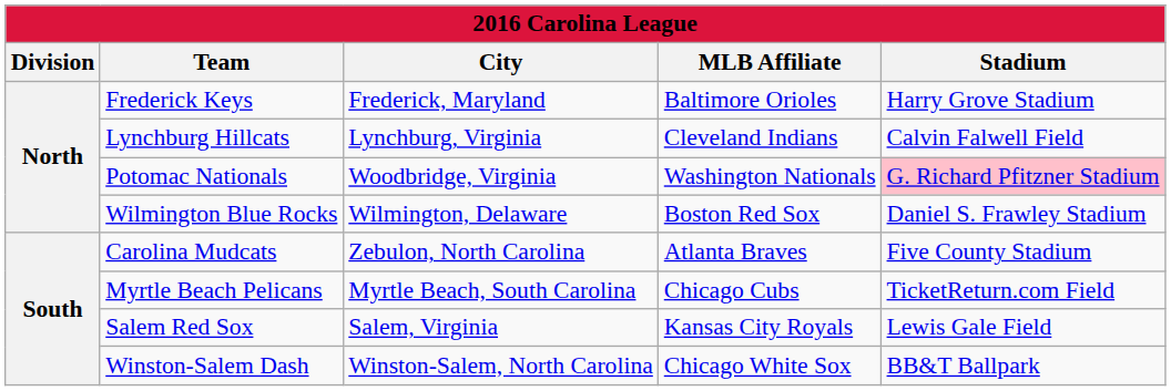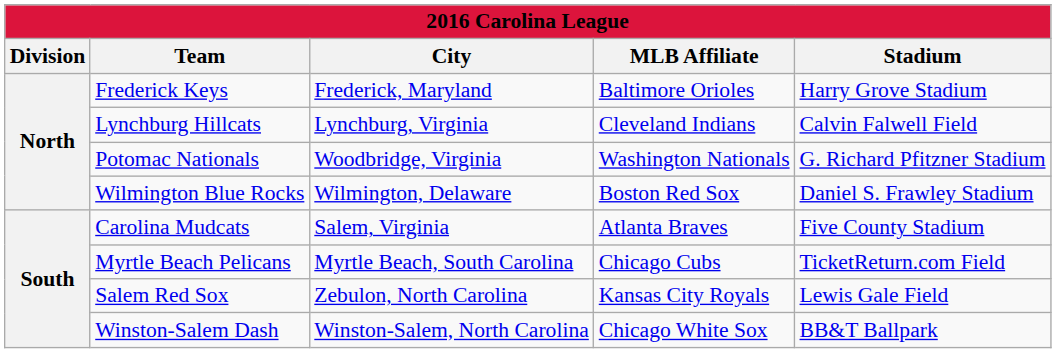 <table class="wikitable" style="width:auto">
 <tr>
 <td bgcolor="#DC143C" align="center" colspan="7"><strong><span>2016 Carolina League</span></strong></td>
 </tr>
 <tr>
 <th>Division</th>
 <th>Team</th>
 <th>City</th>
 <th>MLB Affiliate</th>
 <th>Stadium</th>
 </tr>
 <tr>
 <th rowspan="4">North</th>
 <td><a href='#'>Frederick Keys</a></td>
 <td><a href='#'>Frederick, Maryland</a></td>
 <td><a href='#'>Baltimore Orioles</a></td>
 <td><a href='#'>Harry Grove Stadium</a></td>
 </tr>
 <tr>
 <td><a href='#'>Lynchburg Hillcats</a></td>
 <td><a href='#'>Lynchburg, Virginia</a></td>
 <td><a href='#'>Cleveland Indians</a></td>
 <td><a href='#'>Calvin Falwell Field</a></td>
 </tr>
 <tr>
 <td><a href='#'>Potomac Nationals</a></td>
 <td><a href='#'>Woodbridge, Virginia</a></td>
 <td><a href='#'>Washington Nationals</a></td>
-<td style="background: pink;"><a href='#'>G. Richard Pfitzner Stadium</a></td>
+<td><a href='#'>G. Richard Pfitzner Stadium</a></td>
 </tr>
 <tr>
 <td><a href='#'>Wilmington Blue Rocks</a></td>
 <td><a href='#'>Wilmington, Delaware</a></td>
 <td><a href='#'>Boston Red Sox</a></td>
 <td><a href='#'>Daniel S. Frawley Stadium</a></td>
 </tr>
 <tr>
 <th rowspan="4">South</th>
 <td><a href='#'>Carolina Mudcats</a></td>
-<td><a href='#'>Zebulon, North Carolina</a></td>
+<td><a href='#'>Salem, Virginia</a></td>
 <td><a href='#'>Atlanta Braves</a></td>
 <td><a href='#'>Five County Stadium</a></td>
 </tr>
 <tr>
 <td><a href='#'>Myrtle Beach Pelicans</a></td>
 <td><a href='#'>Myrtle Beach, South Carolina</a></td>
 <td><a href='#'>Chicago Cubs</a></td>
 <td><a href='#'>TicketReturn.com Field</a></td>
 </tr>
 <tr>
 <td><a href='#'>Salem Red Sox</a></td>
-<td><a href='#'>Salem, Virginia</a></td>
+<td><a href='#'>Zebulon, North Carolina</a></td>
 <td><a href='#'>Kansas City Royals</a></td>
 <td><a href='#'>Lewis Gale Field</a></td>
 </tr>
 <tr>
 <td><a href='#'>Winston-Salem Dash</a></td>
 <td><a href='#'>Winston-Salem, North Carolina</a></td>
 <td><a href='#'>Chicago White Sox</a></td>
 <td><a href='#'>BB&T Ballpark</a></td>
 </tr>
 </table>
